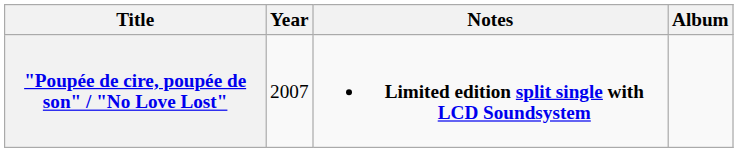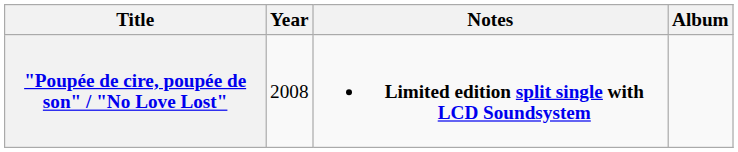 <table class="wikitable plainrowheaders" style="text-align:center;">
 <tr>
 <th scope="col" style="width:16em;">Title</th>
 <th scope="col">Year</th>
 <th scope="col" style="width:21em;">Notes</th>
 <th scope="col">Album</th>
 </tr>
 <tr>
 <th scope="row"><a href='#'>"Poupée de cire, poupée de son" / "No Love Lost"</a></th>
-<td>2007</td>
+<td>2008</td>
 <td><strong><br><ul><li>Limited edition <a href='#'>split single</a> with <a href='#'>LCD Soundsystem</a></li></ul></strong></td>
 <td></td>
 </tr>
 </table>
